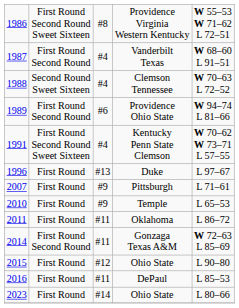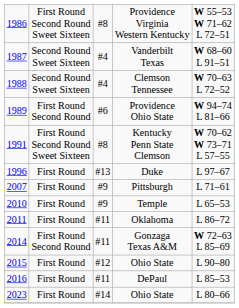 <table class="wikitable">
 <tr align="center">
 <td><a href='#'>1986</a></td>
 <td>First Round<br>Second Round<br>Sweet Sixteen</td>
 <td>#8</td>
 <td>Providence<br>Virginia<br>Western Kentucky</td>
 <td><strong>W</strong> 55–53<br><strong>W</strong> 71–62<br>L 72–51</td>
 </tr>
 <tr align="center">
 <td><a href='#'>1987</a></td>
-<td>First Round<br>Second Round</td>
+<td>Second Round<br>Sweet Sixteen</td>
 <td>#4</td>
 <td>Vanderbilt<br>Texas</td>
 <td><strong>W</strong> 68–60<br>L 91–51</td>
 </tr>
 <tr align="center">
 <td><a href='#'>1988</a></td>
 <td>Second Round<br>Sweet Sixteen</td>
 <td>#4</td>
 <td>Clemson<br>Tennessee</td>
 <td><strong>W</strong> 70–63<br>L 72–52</td>
 </tr>
 <tr align="center">
 <td><a href='#'>1989</a></td>
 <td>First Round<br>Second Round</td>
 <td>#6</td>
 <td>Providence<br>Ohio State</td>
 <td><strong>W</strong> 94–74<br>L 81–66</td>
 </tr>
 <tr align="center">
 <td><a href='#'>1991</a></td>
 <td>First Round<br>Second Round<br>Sweet Sixteen</td>
-<td>#4</td>
+<td>#8</td>
 <td>Kentucky<br>Penn State<br>Clemson</td>
 <td><strong>W</strong> 70–62<br><strong>W</strong> 73–71<br>L 57–55</td>
 </tr>
 <tr align="center">
 <td><a href='#'>1996</a></td>
 <td>First Round</td>
 <td>#13</td>
 <td>Duke</td>
 <td>L 97–67</td>
 </tr>
 <tr align="center">
 <td><a href='#'>2007</a></td>
 <td>First Round</td>
 <td>#9</td>
 <td>Pittsburgh</td>
 <td>L 71–61</td>
 </tr>
 <tr align="center">
 <td><a href='#'>2010</a></td>
 <td>First Round</td>
 <td>#9</td>
 <td>Temple</td>
 <td>L 65–53</td>
 </tr>
 <tr align="center">
 <td><a href='#'>2011</a></td>
 <td>First Round</td>
 <td>#11</td>
 <td>Oklahoma</td>
 <td>L 86–72</td>
 </tr>
 <tr align="center">
 <td><a href='#'>2014</a></td>
 <td>First Round<br>Second Round</td>
 <td>#11</td>
 <td>Gonzaga<br>Texas A&M</td>
 <td><strong>W</strong> 72–63<br>L 85–69</td>
 </tr>
 <tr align="center">
 <td><a href='#'>2015</a></td>
 <td>First Round</td>
 <td>#12</td>
 <td>Ohio State</td>
 <td>L 90–80</td>
 </tr>
 <tr align="center">
 <td><a href='#'>2016</a></td>
 <td>First Round</td>
 <td>#11</td>
 <td>DePaul</td>
 <td>L 85–53</td>
 </tr>
 <tr align="center">
 <td><a href='#'>2023</a></td>
 <td>First Round</td>
 <td>#14</td>
 <td>Ohio State</td>
 <td>L 80–66</td>
 </tr>
 <tr>
 </tr>
 </table>
